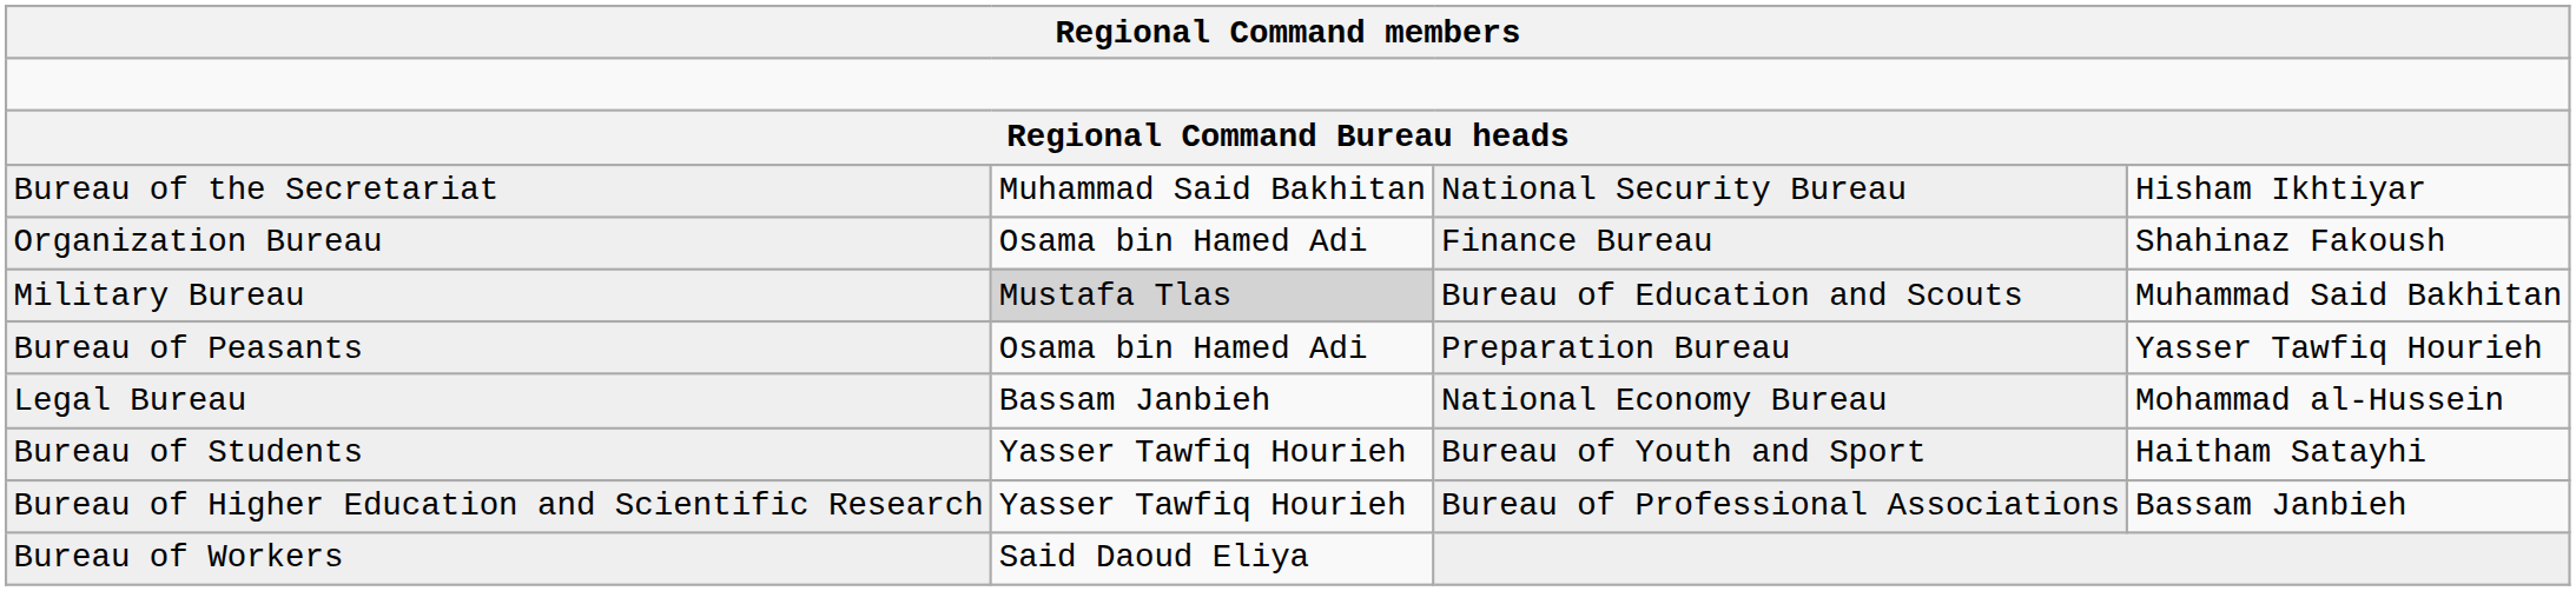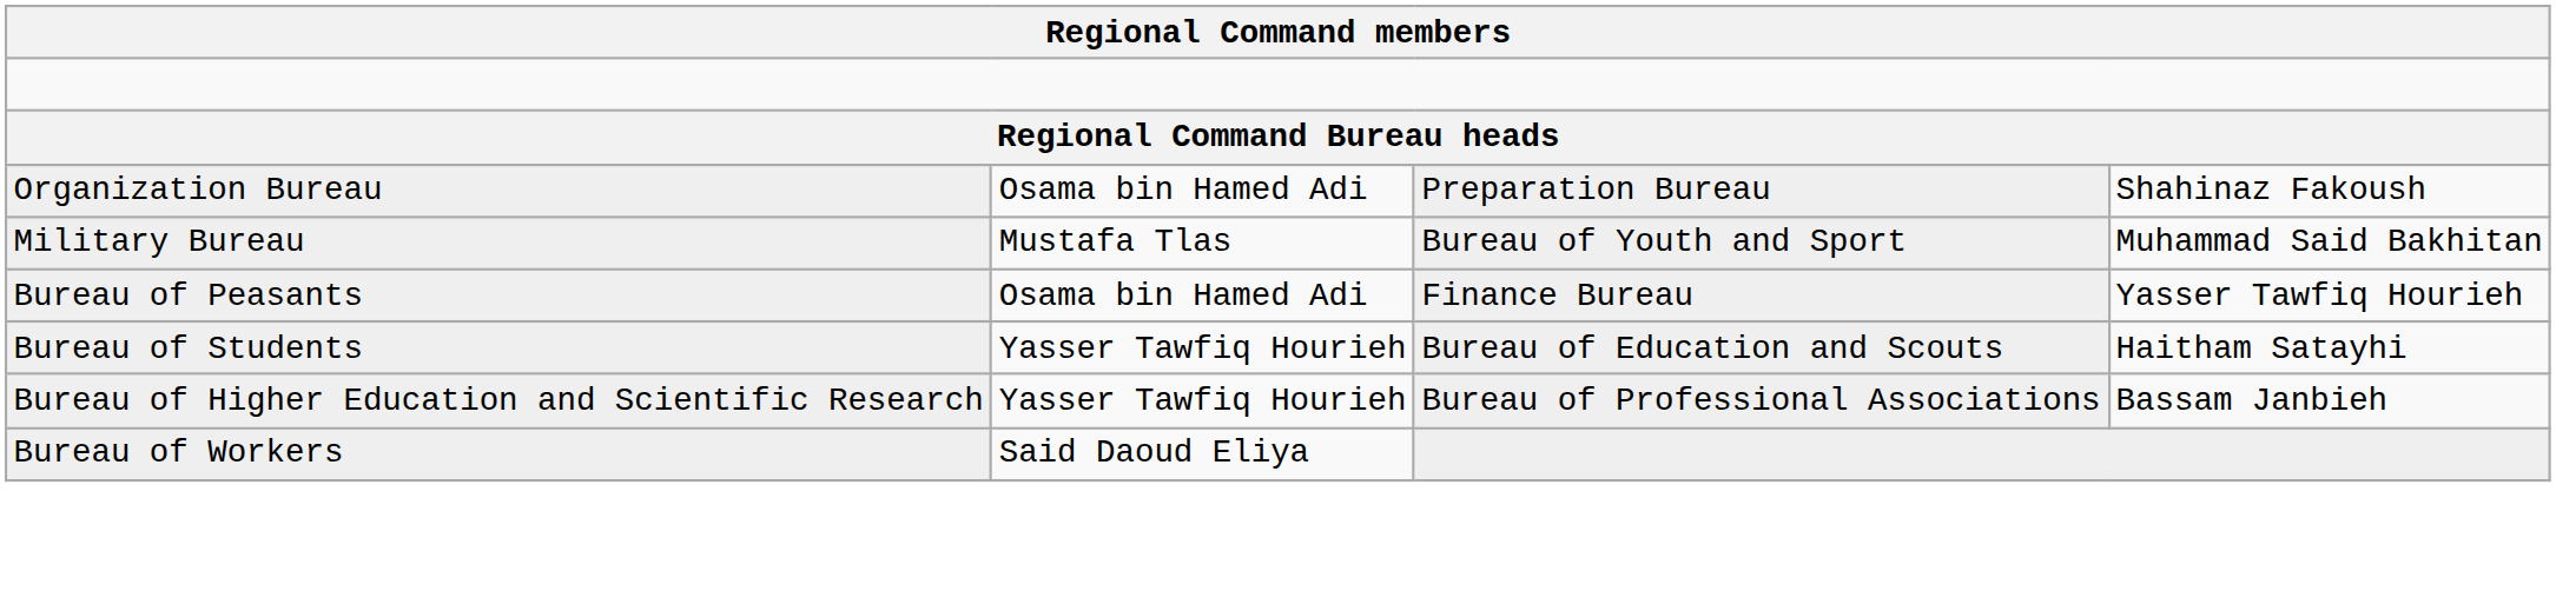 <table class=wikitable>
 <tr>
 <th colspan="4" width=300>Regional Command members</th>
 </tr>
 <tr>
 <td colspan="4"><br></td>
 </tr>
 <tr>
 <th colspan="4" width=300>Regional Command Bureau heads</th>
 </tr>
 <tr>
-<td bgcolor=efefef align=left>Bureau of the Secretariat</td>
-<td>Muhammad Said Bakhitan</td>
-<td bgcolor=efefef align=left>National Security Bureau</td>
-<td>Hisham Ikhtiyar</td>
-</tr>
-<tr>
 <td bgcolor=efefef align=left>Organization Bureau</td>
 <td>Osama bin Hamed Adi</td>
-<td bgcolor=efefef align=left>Finance Bureau</td>
+<td bgcolor=efefef align=left>Preparation Bureau</td>
 <td>Shahinaz Fakoush</td>
 </tr>
 <tr>
 <td bgcolor=efefef align=left>Military Bureau</td>
-<td style="background: lightgrey;">Mustafa Tlas</td>
-<td bgcolor=efefef align=left>Bureau of Education and Scouts</td>
+<td>Mustafa Tlas</td>
+<td bgcolor=efefef align=left>Bureau of Youth and Sport</td>
 <td>Muhammad Said Bakhitan</td>
 </tr>
 <tr>
 <td bgcolor=efefef align=left>Bureau of Peasants</td>
 <td>Osama bin Hamed Adi</td>
-<td bgcolor=efefef align=left>Preparation Bureau</td>
+<td bgcolor=efefef align=left>Finance Bureau</td>
 <td>Yasser Tawfiq Hourieh</td>
-</tr>
-<tr>
-<td bgcolor=efefef align=left>Legal Bureau</td>
-<td>Bassam Janbieh</td>
-<td bgcolor=efefef align=left>National Economy Bureau</td>
-<td>Mohammad al-Hussein</td>
 </tr>
 <tr>
 <td bgcolor=efefef align=left>Bureau of Students</td>
 <td>Yasser Tawfiq Hourieh</td>
-<td bgcolor=efefef align=left>Bureau of Youth and Sport</td>
+<td bgcolor=efefef align=left>Bureau of Education and Scouts</td>
 <td>Haitham Satayhi</td>
 </tr>
 <tr>
 <td bgcolor=efefef align=left>Bureau of Higher Education and Scientific Research</td>
 <td>Yasser Tawfiq Hourieh</td>
 <td bgcolor=efefef align=left>Bureau of Professional Associations</td>
 <td>Bassam Janbieh</td>
 </tr>
 <tr>
 <td bgcolor=efefef align=left>Bureau of Workers</td>
 <td>Said Daoud Eliya</td>
 <td colspan="2" bgcolor=efefef align=left></td>
 </tr>
 </table>
